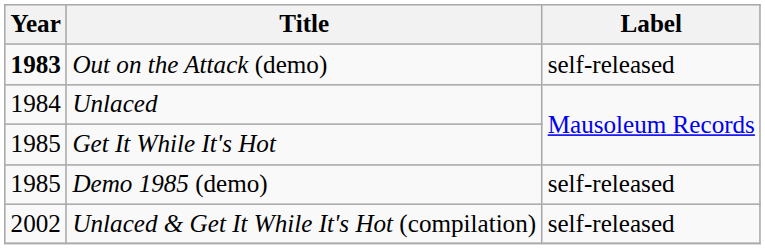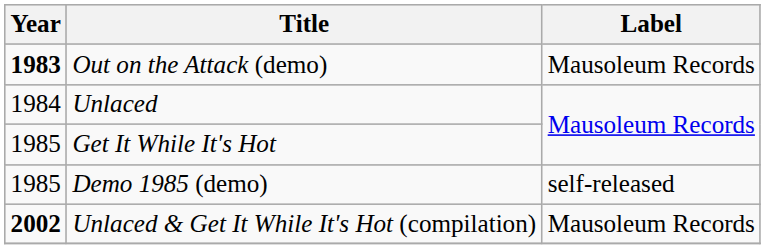 <table class="wikitable">
 <tr>
 <th>Year</th>
 <th>Title</th>
 <th>Label</th>
 </tr>
 <tr>
 <td><strong>1983</strong></td>
 <td><em>Out on the Attack</em> (demo)</td>
-<td>self-released</td>
+<td>Mausoleum Records</td>
 </tr>
 <tr>
 <td>1984</td>
 <td><em>Unlaced</em></td>
 <td rowspan="2"><a href='#'>Mausoleum Records</a></td>
 </tr>
 <tr>
 <td>1985</td>
 <td><em>Get It While It's Hot</em></td>
 </tr>
 <tr>
 <td>1985</td>
 <td><em>Demo 1985</em> (demo)</td>
 <td>self-released</td>
 </tr>
 <tr>
-<td>2002</td>
+<td><strong>2002</strong></td>
 <td><em>Unlaced & Get It While It's Hot</em> (compilation)</td>
-<td>self-released</td>
+<td>Mausoleum Records</td>
 </tr>
 <tr>
 </tr>
 </table>
